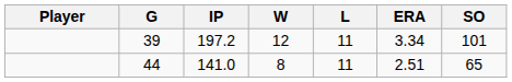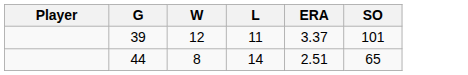 <table class="wikitable sortable">
 <tr>
 <th bgcolor="#DDDDFF" width="16%">Player</th>
 <th bgcolor="#DDDDFF" width="9%">G</th>
-<th bgcolor="#DDDDFF" width="9%">IP</th>
 <th bgcolor="#DDDDFF" width="9%">W</th>
 <th bgcolor="#DDDDFF" width="9%">L</th>
 <th bgcolor="#DDDDFF" width="9%">ERA</th>
 <th bgcolor="#DDDDFF" width="9%">SO</th>
 </tr>
 <tr align="center">
 <td></td>
 <td>39</td>
-<td>197.2</td>
 <td>12</td>
 <td>11</td>
-<td>3.34</td>
+<td>3.37</td>
 <td>101</td>
 </tr>
 <tr align="center">
 <td></td>
 <td>44</td>
-<td>141.0</td>
 <td>8</td>
-<td>11</td>
+<td>14</td>
 <td>2.51</td>
 <td>65</td>
 </tr>
 </table>
